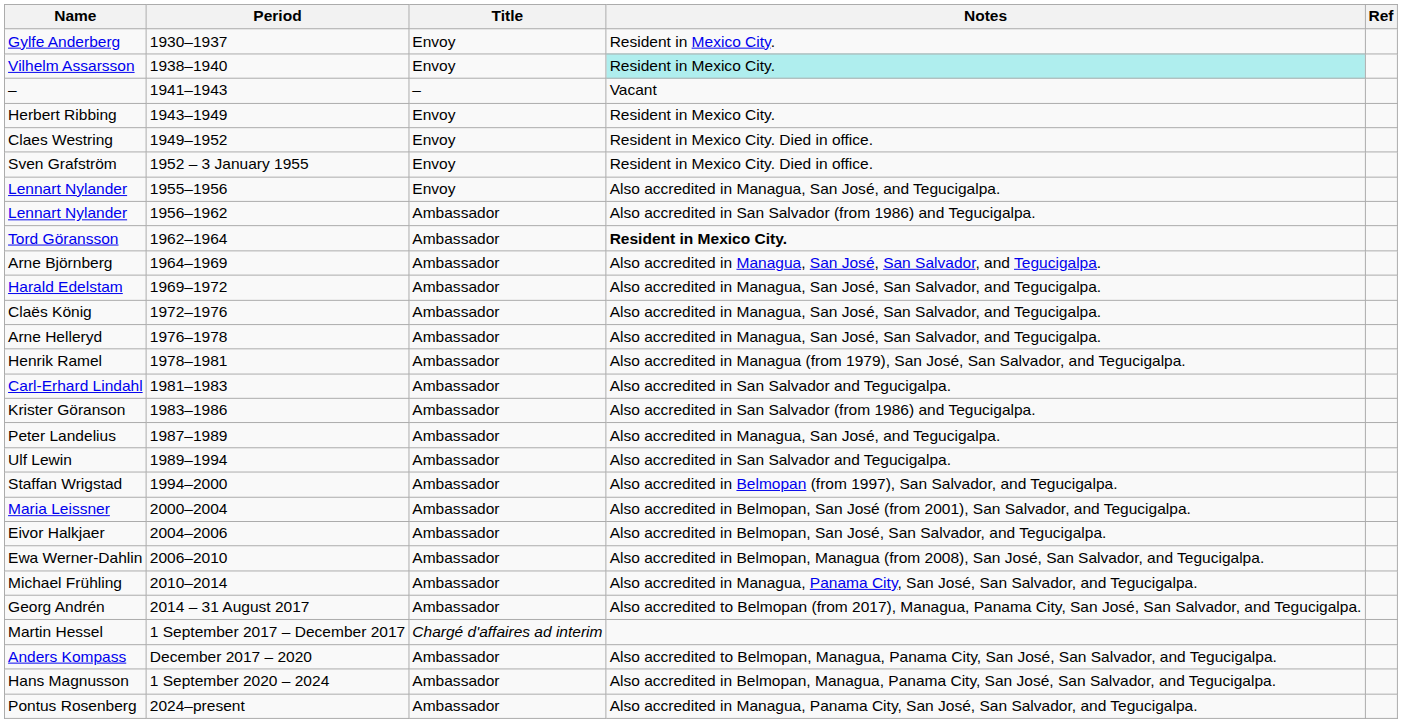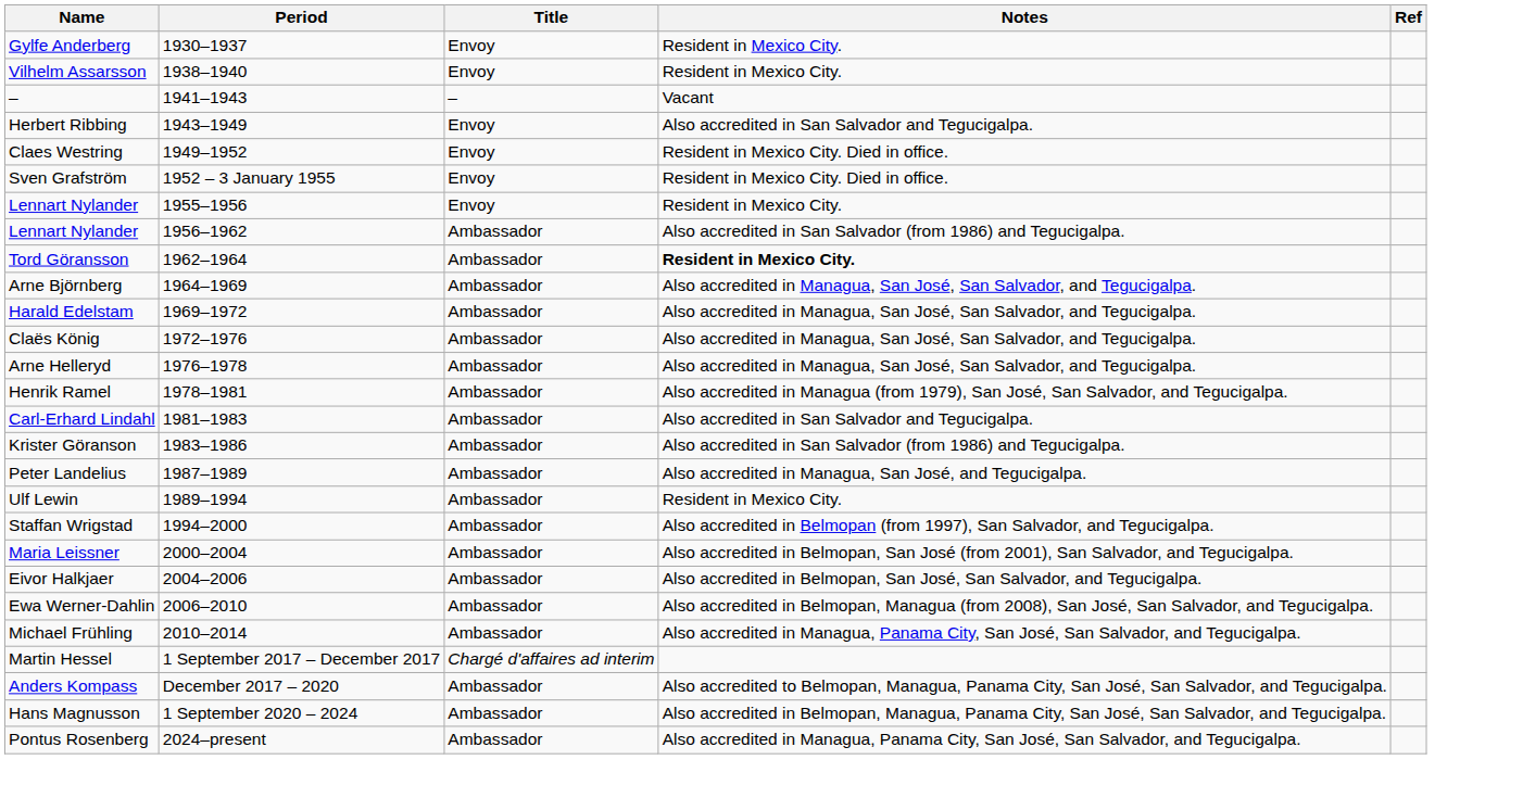 <table class="wikitable">
 <tr>
 <th>Name</th>
 <th>Period</th>
 <th>Title</th>
 <th>Notes</th>
 <th>Ref</th>
 </tr>
 <tr>
 <td><a href='#'>Gylfe Anderberg</a></td>
 <td>1930–1937</td>
 <td>Envoy</td>
 <td>Resident in <a href='#'>Mexico City</a>.</td>
 <td></td>
 </tr>
 <tr>
 <td><a href='#'>Vilhelm Assarsson</a></td>
 <td>1938–1940</td>
 <td>Envoy</td>
-<td style="background: paleturquoise;">Resident in Mexico City.</td>
+<td>Resident in Mexico City.</td>
 <td></td>
 </tr>
 <tr>
 <td>–</td>
 <td>1941–1943</td>
 <td>–</td>
 <td>Vacant</td>
 <td></td>
 </tr>
 <tr>
 <td>Herbert Ribbing</td>
 <td>1943–1949</td>
 <td>Envoy</td>
-<td>Resident in Mexico City.</td>
+<td>Also accredited in San Salvador and Tegucigalpa.</td>
 <td></td>
 </tr>
 <tr>
 <td>Claes Westring</td>
 <td>1949–1952</td>
 <td>Envoy</td>
 <td>Resident in Mexico City. Died in office.</td>
 <td></td>
 </tr>
 <tr>
 <td>Sven Grafström</td>
 <td>1952 – 3 January 1955</td>
 <td>Envoy</td>
 <td>Resident in Mexico City. Died in office.</td>
 <td></td>
 </tr>
 <tr>
 <td><a href='#'>Lennart Nylander</a></td>
 <td>1955–1956</td>
 <td>Envoy</td>
-<td>Also accredited in Managua, San José, and Tegucigalpa.</td>
+<td>Resident in Mexico City.</td>
 <td></td>
 </tr>
 <tr>
 <td><a href='#'>Lennart Nylander</a></td>
 <td>1956–1962</td>
 <td>Ambassador</td>
 <td>Also accredited in San Salvador (from 1986) and Tegucigalpa.</td>
 <td></td>
 </tr>
 <tr>
 <td><a href='#'>Tord Göransson</a></td>
 <td>1962–1964</td>
 <td>Ambassador</td>
 <td><strong>Resident in Mexico City.</strong></td>
 <td></td>
 </tr>
 <tr>
 <td>Arne Björnberg</td>
 <td>1964–1969</td>
 <td>Ambassador</td>
 <td>Also accredited in <a href='#'>Managua</a>, <a href='#'>San José</a>, <a href='#'>San Salvador</a>, and <a href='#'>Tegucigalpa</a>.</td>
 <td></td>
 </tr>
 <tr>
 <td><a href='#'>Harald Edelstam</a></td>
 <td>1969–1972</td>
 <td>Ambassador</td>
 <td>Also accredited in Managua, San José, San Salvador, and Tegucigalpa.</td>
 <td></td>
 </tr>
 <tr>
 <td>Claës König</td>
 <td>1972–1976</td>
 <td>Ambassador</td>
 <td>Also accredited in Managua, San José, San Salvador, and Tegucigalpa.</td>
 <td></td>
 </tr>
 <tr>
 <td>Arne Helleryd</td>
 <td>1976–1978</td>
 <td>Ambassador</td>
 <td>Also accredited in Managua, San José, San Salvador, and Tegucigalpa.</td>
 <td></td>
 </tr>
 <tr>
 <td>Henrik Ramel</td>
 <td>1978–1981</td>
 <td>Ambassador</td>
 <td>Also accredited in Managua (from 1979), San José, San Salvador, and Tegucigalpa.</td>
 <td></td>
 </tr>
 <tr>
 <td><a href='#'>Carl-Erhard Lindahl</a></td>
 <td>1981–1983</td>
 <td>Ambassador</td>
 <td>Also accredited in San Salvador and Tegucigalpa.</td>
 <td></td>
 </tr>
 <tr>
 <td>Krister Göranson</td>
 <td>1983–1986</td>
 <td>Ambassador</td>
 <td>Also accredited in San Salvador (from 1986) and Tegucigalpa.</td>
 <td></td>
 </tr>
 <tr>
 <td>Peter Landelius</td>
 <td>1987–1989</td>
 <td>Ambassador</td>
 <td>Also accredited in Managua, San José, and Tegucigalpa.</td>
 <td></td>
 </tr>
 <tr>
 <td>Ulf Lewin</td>
 <td>1989–1994</td>
 <td>Ambassador</td>
-<td>Also accredited in San Salvador and Tegucigalpa.</td>
+<td>Resident in Mexico City.</td>
 <td></td>
 </tr>
 <tr>
 <td>Staffan Wrigstad</td>
 <td>1994–2000</td>
 <td>Ambassador</td>
 <td>Also accredited in <a href='#'>Belmopan</a> (from 1997), San Salvador, and Tegucigalpa.</td>
 <td></td>
 </tr>
 <tr>
 <td><a href='#'>Maria Leissner</a></td>
 <td>2000–2004</td>
 <td>Ambassador</td>
 <td>Also accredited in Belmopan, San José (from 2001), San Salvador, and Tegucigalpa.</td>
 <td></td>
 </tr>
 <tr>
 <td>Eivor Halkjaer</td>
 <td>2004–2006</td>
 <td>Ambassador</td>
 <td>Also accredited in Belmopan, San José, San Salvador, and Tegucigalpa.</td>
 <td></td>
 </tr>
 <tr>
 <td>Ewa Werner-Dahlin</td>
 <td>2006–2010</td>
 <td>Ambassador</td>
 <td>Also accredited in Belmopan, Managua (from 2008), San José, San Salvador, and Tegucigalpa.</td>
 <td></td>
 </tr>
 <tr>
 <td>Michael Frühling</td>
 <td>2010–2014</td>
 <td>Ambassador</td>
 <td>Also accredited in Managua, <a href='#'>Panama City</a>, San José, San Salvador, and Tegucigalpa.</td>
 <td></td>
 </tr>
 <tr>
-<td>Georg Andrén</td>
-<td>2014 – 31 August 2017</td>
-<td>Ambassador</td>
-<td>Also accredited to Belmopan (from 2017), Managua, Panama City, San José, San Salvador, and Tegucigalpa.</td>
-<td></td>
-</tr>
-<tr>
 <td>Martin Hessel</td>
 <td>1 September 2017 – December 2017</td>
 <td><em>Chargé d'affaires ad interim</em></td>
 <td></td>
 <td></td>
 </tr>
 <tr>
 <td><a href='#'>Anders Kompass</a></td>
 <td>December 2017 – 2020</td>
 <td>Ambassador</td>
 <td>Also accredited to Belmopan, Managua, Panama City, San José, San Salvador, and Tegucigalpa.</td>
 <td></td>
 </tr>
 <tr>
 <td>Hans Magnusson</td>
 <td>1 September 2020 – 2024</td>
 <td>Ambassador</td>
 <td>Also accredited in Belmopan, Managua, Panama City, San José, San Salvador, and Tegucigalpa.</td>
 <td></td>
 </tr>
 <tr>
 <td>Pontus Rosenberg</td>
 <td>2024–present</td>
 <td>Ambassador</td>
 <td>Also accredited in Managua, Panama City, San José, San Salvador, and Tegucigalpa.</td>
 <td></td>
 </tr>
 </table>
